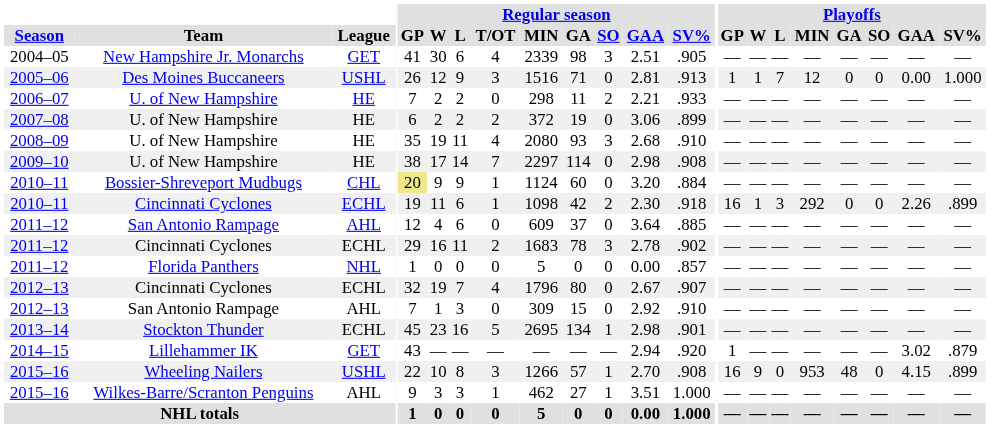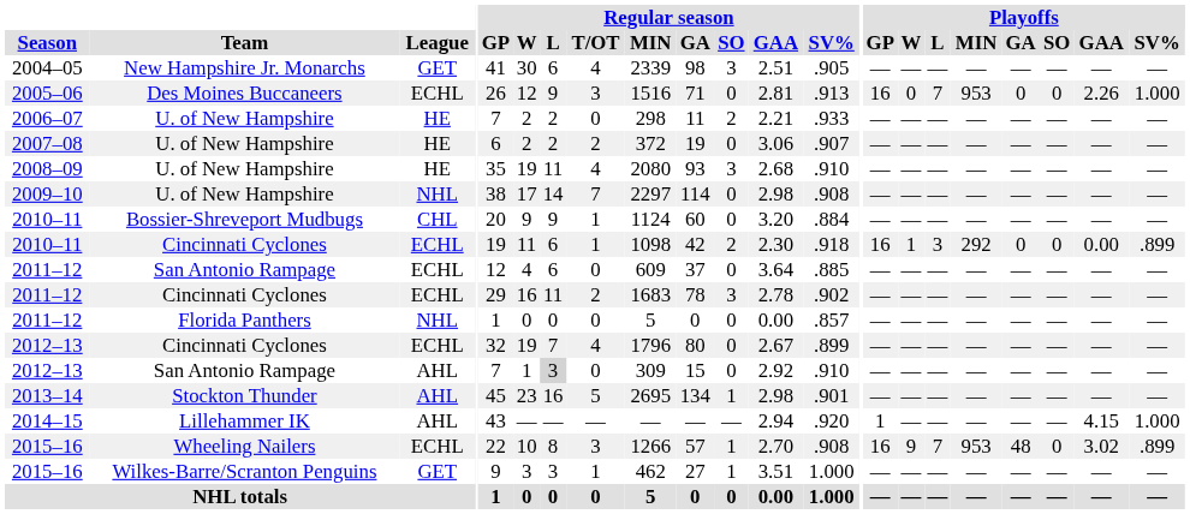 <table border="0" cellpadding="1" cellspacing="0" style="text-align:center; width:74%">
 <tr align="center" bgcolor="#e0e0e0">
 <th align="center" colspan="3" bgcolor="#ffffff"></th>
 <th rowspan="101" align="center" bgcolor="#ffffff"></th>
 <th align="center" colspan="9" bgcolor="#e0e0e0"><a href='#'>Regular season</a></th>
 <th rowspan="101" align="center" bgcolor="#ffffff"></th>
 <th align="center" colspan="8" bgcolor="#e0e0e0"><a href='#'>Playoffs</a></th>
 </tr>
 <tr ALIGN="center" bgcolor="#e0e0e0">
 <th><a href='#'>Season</a></th>
 <th>Team</th>
 <th>League</th>
 <th>GP</th>
 <th>W</th>
 <th>L</th>
 <th>T/OT</th>
 <th>MIN</th>
 <th>GA</th>
 <th><a href='#'>SO</a></th>
 <th><a href='#'>GAA</a></th>
 <th><a href='#'>SV%</a></th>
 <th>GP</th>
 <th>W</th>
 <th>L</th>
 <th>MIN</th>
 <th>GA</th>
 <th>SO</th>
 <th>GAA</th>
 <th>SV%</th>
 </tr>
 <tr>
 <td>2004–05</td>
 <td><a href='#'>New Hampshire Jr. Monarchs</a></td>
 <td><a href='#'>GET</a></td>
 <td>41</td>
 <td>30</td>
 <td>6</td>
 <td>4</td>
 <td>2339</td>
 <td>98</td>
 <td>3</td>
 <td>2.51</td>
 <td>.905</td>
 <td>—</td>
 <td>—</td>
 <td>—</td>
 <td>—</td>
 <td>—</td>
 <td>—</td>
 <td>—</td>
 <td>—</td>
 </tr>
 <tr bgcolor="#f0f0f0">
 <td><a href='#'>2005–06</a></td>
 <td><a href='#'>Des Moines Buccaneers</a></td>
-<td><a href='#'>USHL</a></td>
+<td>ECHL</td>
 <td>26</td>
 <td>12</td>
 <td>9</td>
 <td>3</td>
 <td>1516</td>
 <td>71</td>
 <td>0</td>
 <td>2.81</td>
 <td>.913</td>
-<td>1</td>
-<td>1</td>
+<td>16</td>
+<td>0</td>
 <td>7</td>
-<td>12</td>
+<td>953</td>
 <td>0</td>
 <td>0</td>
-<td>0.00</td>
+<td>2.26</td>
 <td>1.000</td>
 </tr>
 <tr>
 <td><a href='#'>2006–07</a></td>
 <td><a href='#'>U. of New Hampshire</a></td>
 <td><a href='#'>HE</a></td>
 <td>7</td>
 <td>2</td>
 <td>2</td>
 <td>0</td>
 <td>298</td>
 <td>11</td>
 <td>2</td>
 <td>2.21</td>
 <td>.933</td>
 <td>—</td>
 <td>—</td>
 <td>—</td>
 <td>—</td>
 <td>—</td>
 <td>—</td>
 <td>—</td>
 <td>—</td>
 </tr>
 <tr bgcolor="#f0f0f0">
 <td><a href='#'>2007–08</a></td>
 <td>U. of New Hampshire</td>
 <td>HE</td>
 <td>6</td>
 <td>2</td>
 <td>2</td>
 <td>2</td>
 <td>372</td>
 <td>19</td>
 <td>0</td>
 <td>3.06</td>
-<td>.899</td>
+<td>.907</td>
 <td>—</td>
 <td>—</td>
 <td>—</td>
 <td>—</td>
 <td>—</td>
 <td>—</td>
 <td>—</td>
 <td>—</td>
 </tr>
 <tr>
 <td><a href='#'>2008–09</a></td>
 <td>U. of New Hampshire</td>
 <td>HE</td>
 <td>35</td>
 <td>19</td>
 <td>11</td>
 <td>4</td>
 <td>2080</td>
 <td>93</td>
 <td>3</td>
 <td>2.68</td>
 <td>.910</td>
 <td>—</td>
 <td>—</td>
 <td>—</td>
 <td>—</td>
 <td>—</td>
 <td>—</td>
 <td>—</td>
 <td>—</td>
 </tr>
 <tr bgcolor="#f0f0f0">
 <td><a href='#'>2009–10</a></td>
 <td>U. of New Hampshire</td>
-<td>HE</td>
+<td><a href='#'>NHL</a></td>
 <td>38</td>
 <td>17</td>
 <td>14</td>
 <td>7</td>
 <td>2297</td>
 <td>114</td>
 <td>0</td>
 <td>2.98</td>
 <td>.908</td>
 <td>—</td>
 <td>—</td>
 <td>—</td>
 <td>—</td>
 <td>—</td>
 <td>—</td>
 <td>—</td>
 <td>—</td>
 </tr>
 <tr>
 <td><a href='#'>2010–11</a></td>
 <td><a href='#'>Bossier-Shreveport Mudbugs</a></td>
 <td><a href='#'>CHL</a></td>
-<td style="background: khaki;">20</td>
+<td>20</td>
 <td>9</td>
 <td>9</td>
 <td>1</td>
 <td>1124</td>
 <td>60</td>
 <td>0</td>
 <td>3.20</td>
 <td>.884</td>
 <td>—</td>
 <td>—</td>
 <td>—</td>
 <td>—</td>
 <td>—</td>
 <td>—</td>
 <td>—</td>
 <td>—</td>
 </tr>
 <tr bgcolor="#f0f0f0">
 <td><a href='#'>2010–11</a></td>
 <td><a href='#'>Cincinnati Cyclones</a></td>
 <td><a href='#'>ECHL</a></td>
 <td>19</td>
 <td>11</td>
 <td>6</td>
 <td>1</td>
 <td>1098</td>
 <td>42</td>
 <td>2</td>
 <td>2.30</td>
 <td>.918</td>
 <td>16</td>
 <td>1</td>
 <td>3</td>
 <td>292</td>
 <td>0</td>
 <td>0</td>
-<td>2.26</td>
+<td>0.00</td>
 <td>.899</td>
 </tr>
 <tr>
 <td><a href='#'>2011–12</a></td>
 <td><a href='#'>San Antonio Rampage</a></td>
-<td><a href='#'>AHL</a></td>
+<td>ECHL</td>
 <td>12</td>
 <td>4</td>
 <td>6</td>
 <td>0</td>
 <td>609</td>
 <td>37</td>
 <td>0</td>
 <td>3.64</td>
 <td>.885</td>
 <td>—</td>
 <td>—</td>
 <td>—</td>
 <td>—</td>
 <td>—</td>
 <td>—</td>
 <td>—</td>
 <td>—</td>
 </tr>
 <tr bgcolor="#f0f0f0">
 <td><a href='#'>2011–12</a></td>
 <td>Cincinnati Cyclones</td>
 <td>ECHL</td>
 <td>29</td>
 <td>16</td>
 <td>11</td>
 <td>2</td>
 <td>1683</td>
 <td>78</td>
 <td>3</td>
 <td>2.78</td>
 <td>.902</td>
 <td>—</td>
 <td>—</td>
 <td>—</td>
 <td>—</td>
 <td>—</td>
 <td>—</td>
 <td>—</td>
 <td>—</td>
 </tr>
 <tr>
 <td><a href='#'>2011–12</a></td>
 <td><a href='#'>Florida Panthers</a></td>
 <td><a href='#'>NHL</a></td>
 <td>1</td>
 <td>0</td>
 <td>0</td>
 <td>0</td>
 <td>5</td>
 <td>0</td>
 <td>0</td>
 <td>0.00</td>
 <td>.857</td>
 <td>—</td>
 <td>—</td>
 <td>—</td>
 <td>—</td>
 <td>—</td>
 <td>—</td>
 <td>—</td>
 <td>—</td>
 </tr>
 <tr bgcolor="#f0f0f0">
 <td><a href='#'>2012–13</a></td>
 <td>Cincinnati Cyclones</td>
 <td>ECHL</td>
 <td>32</td>
 <td>19</td>
 <td>7</td>
 <td>4</td>
 <td>1796</td>
 <td>80</td>
 <td>0</td>
 <td>2.67</td>
-<td>.907</td>
+<td>.899</td>
 <td>—</td>
 <td>—</td>
 <td>—</td>
 <td>—</td>
 <td>—</td>
 <td>—</td>
 <td>—</td>
 <td>—</td>
 </tr>
 <tr>
 <td><a href='#'>2012–13</a></td>
 <td>San Antonio Rampage</td>
 <td>AHL</td>
 <td>7</td>
 <td>1</td>
-<td>3</td>
+<td style="background: lightgrey;">3</td>
 <td>0</td>
 <td>309</td>
 <td>15</td>
 <td>0</td>
 <td>2.92</td>
 <td>.910</td>
 <td>—</td>
 <td>—</td>
 <td>—</td>
 <td>—</td>
 <td>—</td>
 <td>—</td>
 <td>—</td>
 <td>—</td>
 </tr>
 <tr bgcolor="#f0f0f0">
 <td><a href='#'>2013–14</a></td>
 <td><a href='#'>Stockton Thunder</a></td>
-<td>ECHL</td>
+<td><a href='#'>AHL</a></td>
 <td>45</td>
 <td>23</td>
 <td>16</td>
 <td>5</td>
 <td>2695</td>
 <td>134</td>
 <td>1</td>
 <td>2.98</td>
 <td>.901</td>
 <td>—</td>
 <td>—</td>
 <td>—</td>
 <td>—</td>
 <td>—</td>
 <td>—</td>
 <td>—</td>
 <td>—</td>
 </tr>
 <tr>
 <td><a href='#'>2014–15</a></td>
 <td><a href='#'>Lillehammer IK</a></td>
-<td><a href='#'>GET</a></td>
+<td>AHL</td>
 <td>43</td>
 <td>—</td>
 <td>—</td>
 <td>—</td>
 <td>—</td>
 <td>—</td>
 <td>—</td>
 <td>2.94</td>
 <td>.920</td>
 <td>1</td>
 <td>—</td>
 <td>—</td>
 <td>—</td>
 <td>—</td>
 <td>—</td>
-<td>3.02</td>
-<td>.879</td>
+<td>4.15</td>
+<td>1.000</td>
 </tr>
 <tr bgcolor="#f0f0f0">
 <td><a href='#'>2015–16</a></td>
 <td><a href='#'>Wheeling Nailers</a></td>
-<td><a href='#'>USHL</a></td>
+<td>ECHL</td>
 <td>22</td>
 <td>10</td>
 <td>8</td>
 <td>3</td>
 <td>1266</td>
 <td>57</td>
 <td>1</td>
 <td>2.70</td>
 <td>.908</td>
 <td>16</td>
 <td>9</td>
-<td>0</td>
+<td>7</td>
 <td>953</td>
 <td>48</td>
 <td>0</td>
-<td>4.15</td>
+<td>3.02</td>
 <td>.899</td>
 </tr>
 <tr>
 <td><a href='#'>2015–16</a></td>
 <td><a href='#'>Wilkes-Barre/Scranton Penguins</a></td>
-<td>AHL</td>
+<td><a href='#'>GET</a></td>
 <td>9</td>
 <td>3</td>
 <td>3</td>
 <td>1</td>
 <td>462</td>
 <td>27</td>
 <td>1</td>
 <td>3.51</td>
 <td>1.000</td>
 <td>—</td>
 <td>—</td>
 <td>—</td>
 <td>—</td>
 <td>—</td>
 <td>—</td>
 <td>—</td>
 <td>—</td>
 </tr>
 <tr ALIGN="center" bgcolor="#e0e0e0">
 <th colspan="3" align="center">NHL totals</th>
 <th>1</th>
 <th>0</th>
 <th>0</th>
 <th>0</th>
 <th>5</th>
 <th>0</th>
 <th>0</th>
 <th>0.00</th>
 <th>1.000</th>
 <th>—</th>
 <th>—</th>
 <th>—</th>
 <th>—</th>
 <th>—</th>
 <th>—</th>
 <th>—</th>
 <th>—</th>
 </tr>
 </table>
